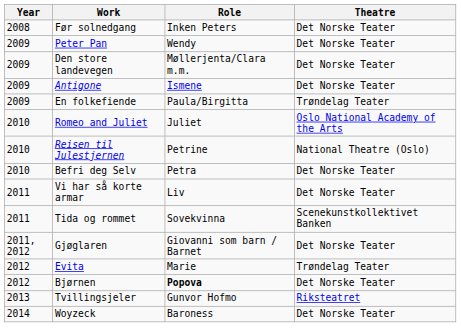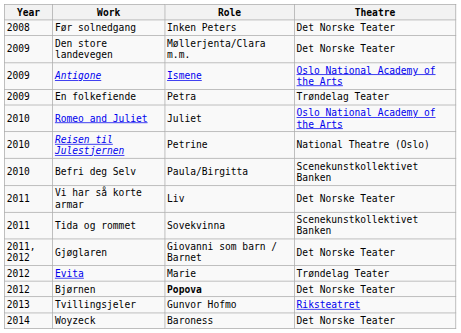 <table class="wikitable">
 <tr>
 <th>Year</th>
 <th>Work</th>
 <th>Role</th>
 <th>Theatre</th>
 </tr>
 <tr>
 <td>2008</td>
 <td>Før solnedgang</td>
 <td>Inken Peters</td>
 <td>Det Norske Teater</td>
 </tr>
 <tr>
 <td>2009</td>
-<td><a href='#'>Peter Pan</a></td>
-<td>Wendy</td>
-<td>Det Norske Teater</td>
-</tr>
-<tr>
-<td>2009</td>
 <td>Den store landevegen</td>
 <td>Møllerjenta/Clara m.m.</td>
 <td>Det Norske Teater</td>
 </tr>
 <tr>
 <td>2009</td>
 <td><em><a href='#'>Antigone</a></em></td>
 <td><a href='#'>Ismene</a></td>
-<td>Det Norske Teater</td>
+<td><a href='#'>Oslo National Academy of the Arts</a></td>
 </tr>
 <tr>
 <td>2009</td>
 <td>En folkefiende</td>
-<td>Paula/Birgitta</td>
+<td>Petra</td>
 <td>Trøndelag Teater</td>
 </tr>
 <tr>
 <td>2010</td>
 <td><a href='#'>Romeo and Juliet</a></td>
 <td>Juliet</td>
 <td><a href='#'>Oslo National Academy of the Arts</a></td>
 </tr>
 <tr>
 <td>2010</td>
 <td><em><a href='#'>Reisen til Julestjernen</a></em></td>
 <td>Petrine</td>
 <td>National Theatre (Oslo)</td>
 </tr>
 <tr>
 <td>2010</td>
 <td>Befri deg Selv</td>
-<td>Petra</td>
-<td>Det Norske Teater</td>
+<td>Paula/Birgitta</td>
+<td>Scenekunstkollektivet Banken</td>
 </tr>
 <tr>
 <td>2011</td>
 <td>Vi har så korte armar</td>
 <td>Liv</td>
 <td>Det Norske Teater</td>
 </tr>
 <tr>
 <td>2011</td>
 <td>Tida og rommet</td>
 <td>Sovekvinna</td>
 <td>Scenekunstkollektivet Banken</td>
 </tr>
 <tr>
 <td>2011, 2012</td>
 <td>Gjøglaren</td>
 <td>Giovanni som barn / Barnet</td>
 <td>Det Norske Teater</td>
 </tr>
 <tr>
 <td>2012</td>
 <td><a href='#'>Evita</a></td>
 <td>Marie</td>
 <td>Trøndelag Teater</td>
 </tr>
 <tr>
 <td>2012</td>
 <td>Bjørnen</td>
 <td><strong>Popova</strong></td>
 <td>Det Norske Teater</td>
 </tr>
 <tr>
 <td>2013</td>
 <td>Tvillingsjeler</td>
 <td>Gunvor Hofmo</td>
 <td><a href='#'>Riksteatret</a></td>
 </tr>
 <tr>
 <td>2014</td>
 <td>Woyzeck</td>
 <td>Baroness</td>
 <td>Det Norske Teater</td>
 </tr>
 </table>
